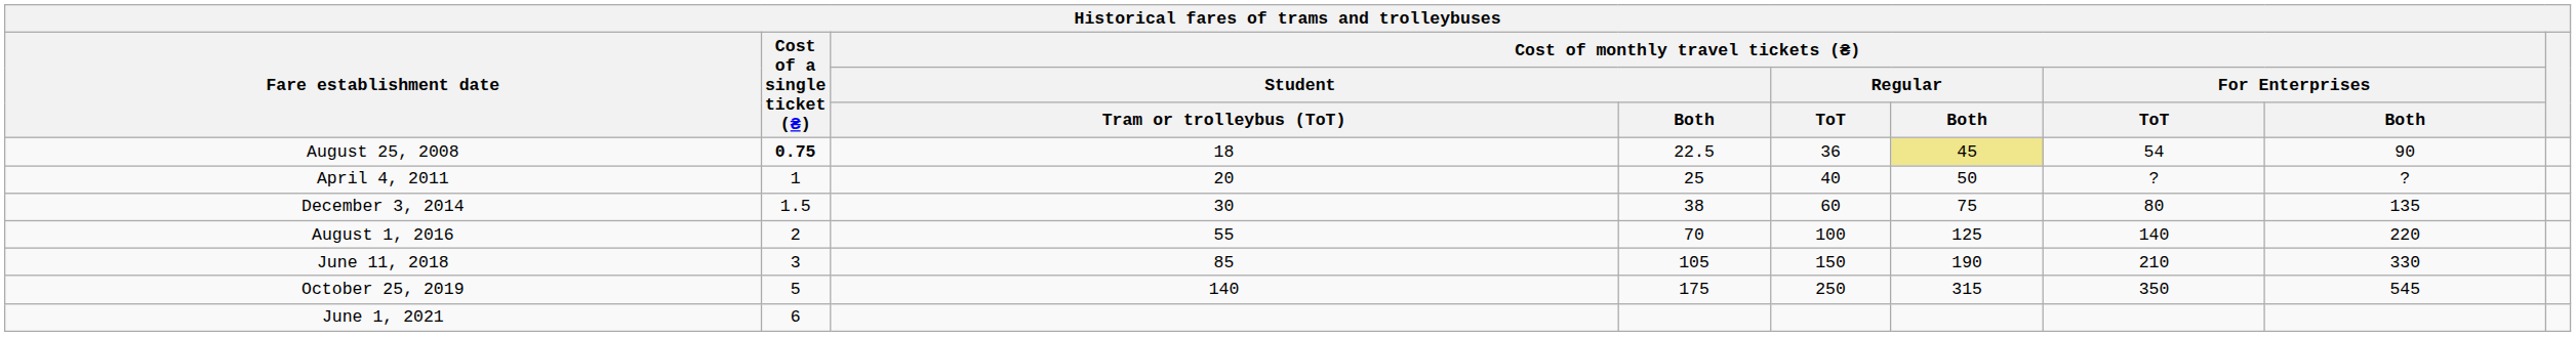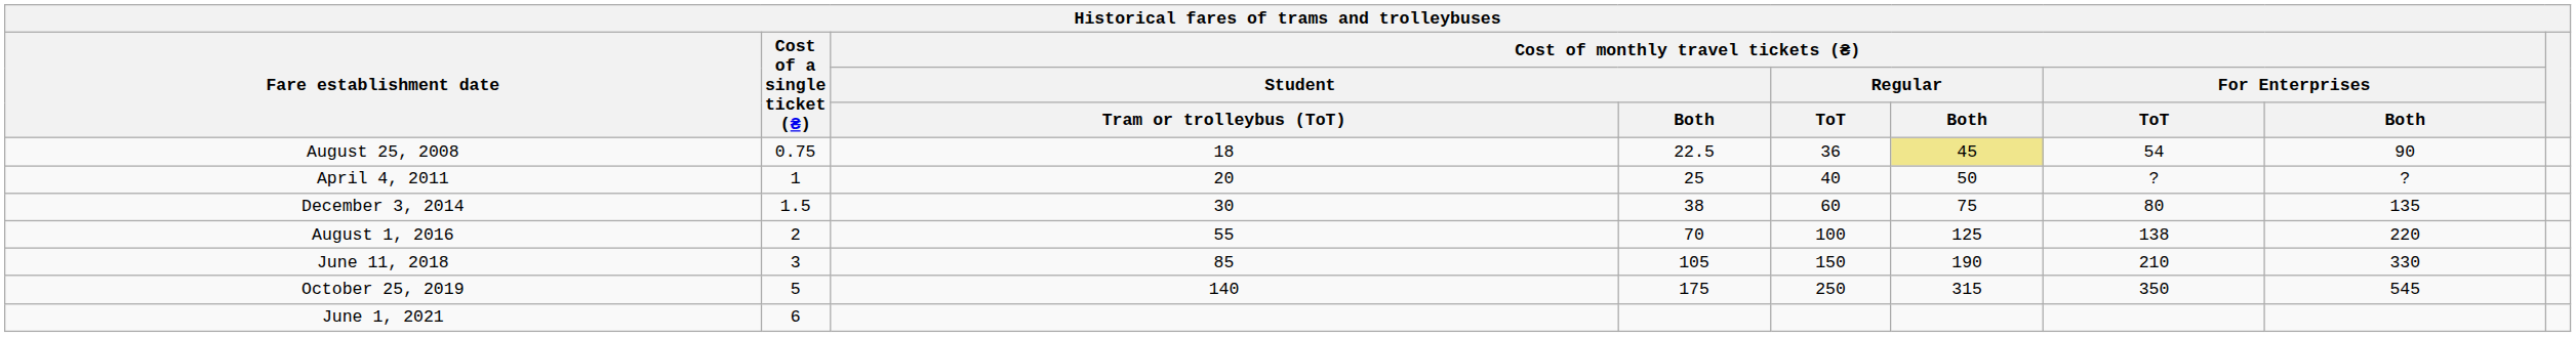 <table class="wikitable" style="text-align:center">
 <tr>
 <th colspan=100%>Historical fares of trams and trolleybuses</th>
 </tr>
 <tr>
 <th rowspan=3>Fare establishment date</th>
 <th rowspan=3 width=1%>Cost of a single ticket (<a href='#'>₴</a>)</th>
 <th colspan=6>Cost of monthly travel tickets (₴)</th>
 <th rowspan=3></th>
 </tr>
 <tr>
 <th colspan=2>Student</th>
 <th colspan=2>Regular</th>
 <th colspan=2>For Enterprises</th>
 </tr>
 <tr>
 <th>Tram or trolleybus (ToT)</th>
 <th>Both</th>
 <th>ToT</th>
 <th>Both</th>
 <th>ToT</th>
 <th>Both</th>
 </tr>
 <tr>
 <td>August 25, 2008</td>
-<td><strong>0.75</strong></td>
+<td>0.75</td>
 <td>18</td>
 <td>22.5</td>
 <td>36</td>
 <td style="background: khaki;">45</td>
 <td>54</td>
 <td>90</td>
 <td></td>
 </tr>
 <tr>
 <td>April 4, 2011</td>
 <td>1</td>
 <td>20</td>
 <td>25</td>
 <td>40</td>
 <td>50</td>
 <td>?</td>
 <td>?</td>
 <td></td>
 </tr>
 <tr>
 <td>December 3, 2014</td>
 <td>1.5</td>
 <td>30</td>
 <td>38</td>
 <td>60</td>
 <td>75</td>
 <td>80</td>
 <td>135</td>
 <td></td>
 </tr>
 <tr>
 <td>August 1, 2016</td>
 <td>2</td>
 <td>55</td>
 <td>70</td>
 <td>100</td>
 <td>125</td>
-<td>140</td>
+<td>138</td>
 <td>220</td>
 <td></td>
 </tr>
 <tr>
 <td>June 11, 2018</td>
 <td>3</td>
 <td>85</td>
 <td>105</td>
 <td>150</td>
 <td>190</td>
 <td>210</td>
 <td>330</td>
 </tr>
 <tr>
 <td>October 25, 2019</td>
 <td align=center>5</td>
 <td align=center>140</td>
 <td align=center>175</td>
 <td align=center>250</td>
 <td align=center>315</td>
 <td align=center>350</td>
 <td align=center>545</td>
 <td></td>
 </tr>
 <tr>
 <td>June 1, 2021</td>
 <td align=center>6</td>
 <td align=center></td>
 <td align=center></td>
 <td align=center></td>
 <td align=center></td>
 <td align=center></td>
 <td align=center></td>
 <td></td>
 </tr>
 </table>
